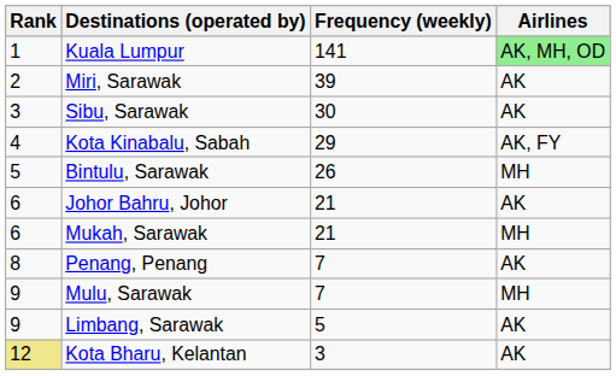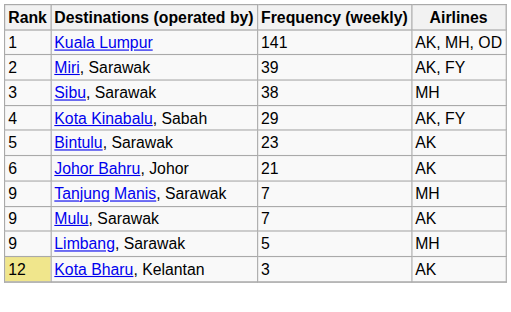 <table class="wikitable sortable" style="font-size:89%; align=center;">
 <tr style="background:darkgrey;">
 <th>Rank</th>
 <th>Destinations (operated by)</th>
 <th>Frequency (weekly)</th>
 <th>Airlines</th>
 </tr>
 <tr>
 <td>1</td>
 <td> <a href='#'>Kuala Lumpur</a></td>
 <td>141</td>
-<td style="background: lightgreen;">AK, MH, OD</td>
+<td>AK, MH, OD</td>
 </tr>
 <tr>
 <td>2</td>
 <td> <a href='#'>Miri</a>, Sarawak</td>
 <td>39</td>
-<td>AK</td>
+<td>AK, FY</td>
 </tr>
 <tr>
 <td>3</td>
 <td> <a href='#'>Sibu</a>, Sarawak</td>
-<td>30</td>
-<td>AK</td>
+<td>38</td>
+<td>MH</td>
 </tr>
 <tr>
 <td>4</td>
 <td> <a href='#'>Kota Kinabalu</a>, Sabah</td>
 <td>29</td>
 <td>AK, FY</td>
 </tr>
 <tr>
 <td>5</td>
 <td> <a href='#'>Bintulu</a>, Sarawak</td>
-<td>26</td>
-<td>MH</td>
+<td>23</td>
+<td>AK</td>
 </tr>
 <tr>
 <td>6</td>
 <td> <a href='#'>Johor Bahru</a>, Johor</td>
 <td>21</td>
 <td>AK</td>
 </tr>
 <tr>
-<td>6</td>
-<td> <a href='#'>Mukah</a>, Sarawak</td>
-<td>21</td>
+<td>9</td>
+<td> <a href='#'>Tanjung Manis</a>, Sarawak</td>
+<td>7</td>
 <td>MH</td>
 </tr>
 <tr>
-<td>8</td>
-<td> <a href='#'>Penang</a>, Penang</td>
+<td>9</td>
+<td> <a href='#'>Mulu</a>, Sarawak</td>
 <td>7</td>
 <td>AK</td>
 </tr>
 <tr>
 <td>9</td>
-<td> <a href='#'>Mulu</a>, Sarawak</td>
-<td>7</td>
-<td>MH</td>
-</tr>
-<tr>
-<td>9</td>
 <td> <a href='#'>Limbang</a>, Sarawak</td>
 <td>5</td>
-<td>AK</td>
+<td>MH</td>
 </tr>
 <tr>
 <td style="background: khaki;">12</td>
 <td> <a href='#'>Kota Bharu</a>, Kelantan</td>
 <td>3</td>
 <td>AK</td>
 </tr>
 <tr>
 </tr>
 </table>
